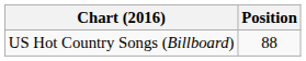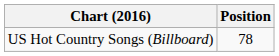 <table class="wikitable">
 <tr>
 <th>Chart (2016)</th>
 <th>Position</th>
 </tr>
 <tr>
 <td>US Hot Country Songs (<em>Billboard</em>)</td>
-<td align="center">88</td>
+<td align="center">78</td>
 </tr>
 </table>
